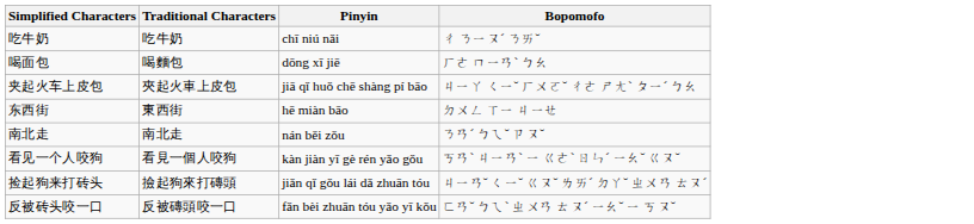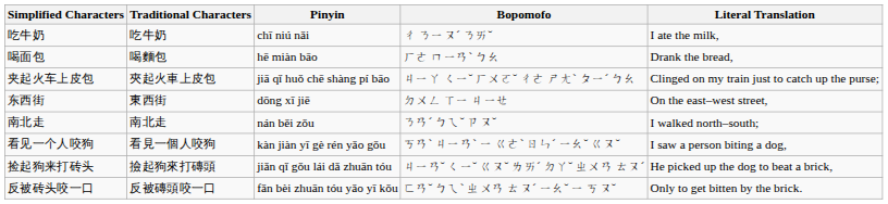 <table class="wikitable">
 <tr>
 <th>Simplified Characters</th>
 <th>Traditional Characters</th>
 <th>Pinyin</th>
 <th>Bopomofo</th>
+<th>Literal Translation</th>
 </tr>
 <tr>
 <td>吃牛奶</td>
 <td>吃牛奶</td>
 <td>chī niú nǎi</td>
 <td>ㄔ ㄋㄧㄡˊ ㄋㄞˇ</td>
+<td>I ate the milk,</td>
 </tr>
 <tr>
 <td>喝面包</td>
 <td>喝麵包</td>
-<td>dōng xī jiē</td>
+<td>hē miàn bāo</td>
 <td>ㄏㄜ ㄇㄧㄢˋ ㄅㄠ</td>
+<td>Drank the bread,</td>
 </tr>
 <tr>
 <td>夹起火车上皮包</td>
 <td>夾起火車上皮包</td>
 <td>jiā qǐ huǒ chē shàng pí bāo</td>
 <td>ㄐㄧㄚ ㄑㄧˇ ㄏㄨㄛˇ ㄔㄜ ㄕㄤˋ ㄆㄧˊ ㄅㄠ</td>
+<td>Clinged on my train just to catch up the purse;</td>
 </tr>
 <tr>
 <td>东西街</td>
 <td>東西街</td>
-<td>hē miàn bāo</td>
+<td>dōng xī jiē</td>
 <td>ㄉㄨㄥ ㄒㄧ ㄐㄧㄝ</td>
+<td>On the east–west street,</td>
 </tr>
 <tr>
 <td>南北走</td>
 <td>南北走</td>
 <td>nán běi zǒu</td>
 <td>ㄋㄢˊ ㄅㄟˇ ㄗㄡˇ</td>
+<td>I walked north–south;</td>
 </tr>
 <tr>
 <td>看见一个人咬狗</td>
 <td>看見一個人咬狗</td>
 <td>kàn jiàn yī gè rén yǎo gǒu</td>
 <td>ㄎㄢˋ ㄐㄧㄢˋ ㄧ ㄍㄜˋ ㄖㄣˊ ㄧㄠˇ ㄍㄡˇ</td>
+<td>I saw a person biting a dog,</td>
 </tr>
 <tr>
 <td>捡起狗来打砖头</td>
 <td>撿起狗來打磚頭</td>
 <td>jiǎn qǐ gǒu lái dǎ zhuān tóu</td>
 <td>ㄐㄧㄢˇ ㄑㄧˇ ㄍㄡˇ ㄌㄞˊ ㄉㄚˇ ㄓㄨㄢ ㄊㄡˊ</td>
+<td>He picked up the dog to beat a brick,</td>
 </tr>
 <tr>
 <td>反被砖头咬一口</td>
 <td>反被磚頭咬一口</td>
 <td>fǎn bèi zhuān tóu yǎo yī kǒu</td>
 <td>ㄈㄢˇ ㄅㄟˋ ㄓㄨㄢ ㄊㄡˊ ㄧㄠˇ ㄧ ㄎㄡˇ</td>
+<td>Only to get bitten by the brick.</td>
 </tr>
 </table>
